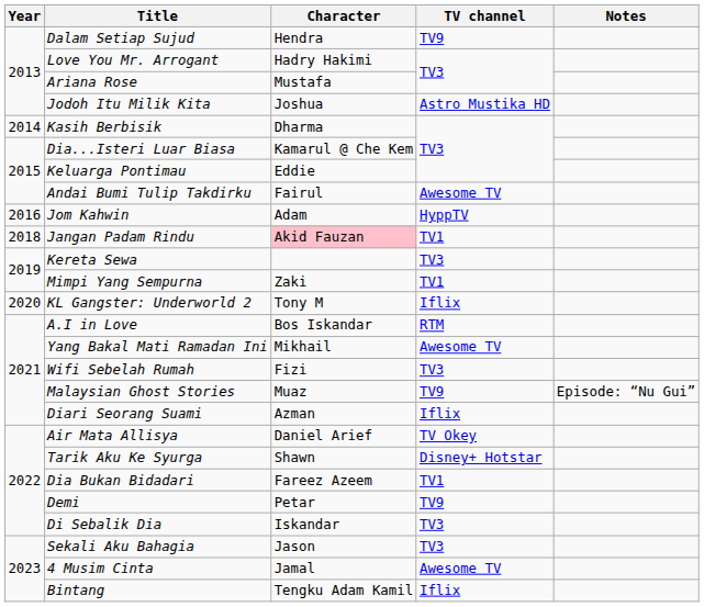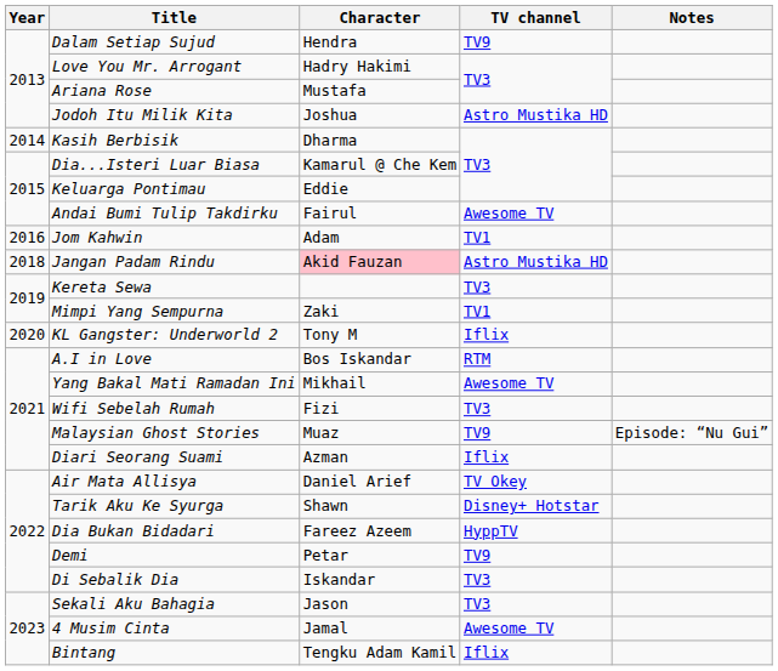 <table class="wikitable">
 <tr>
 <th>Year</th>
 <th>Title</th>
 <th>Character</th>
 <th>TV channel</th>
 <th>Notes</th>
 </tr>
 <tr>
 <td rowspan="4">2013</td>
 <td><em>Dalam Setiap Sujud</em></td>
 <td>Hendra</td>
 <td><a href='#'>TV9</a></td>
 <td></td>
 </tr>
 <tr>
 <td><em>Love You Mr. Arrogant</em></td>
 <td>Hadry Hakimi</td>
 <td rowspan="2"><a href='#'>TV3</a></td>
 <td></td>
 </tr>
 <tr>
 <td><em>Ariana Rose</em></td>
 <td>Mustafa</td>
 <td></td>
 </tr>
 <tr>
 <td><em>Jodoh Itu Milik Kita</em></td>
 <td>Joshua</td>
 <td><a href='#'>Astro Mustika HD</a></td>
 <td></td>
 </tr>
 <tr>
 <td>2014</td>
 <td><em>Kasih Berbisik</em></td>
 <td>Dharma</td>
 <td rowspan="3"><a href='#'>TV3</a></td>
 <td></td>
 </tr>
 <tr>
 <td rowspan="3">2015</td>
 <td><em>Dia...Isteri Luar Biasa</em></td>
 <td>Kamarul @ Che Kem</td>
 <td></td>
 </tr>
 <tr>
 <td><em>Keluarga Pontimau</em></td>
 <td>Eddie</td>
 <td></td>
 </tr>
 <tr>
 <td><em>Andai Bumi Tulip Takdirku</em></td>
 <td>Fairul</td>
 <td><a href='#'>Awesome TV</a></td>
 </tr>
 <tr>
 <td>2016</td>
 <td><em>Jom Kahwin</em></td>
 <td>Adam</td>
-<td><a href='#'>HyppTV</a></td>
+<td><a href='#'>TV1</a></td>
 <td></td>
 </tr>
 <tr>
 <td>2018</td>
 <td><em>Jangan Padam Rindu</em></td>
 <td style="background: pink;">Akid Fauzan</td>
-<td><a href='#'>TV1</a></td>
+<td><a href='#'>Astro Mustika HD</a></td>
 <td></td>
 </tr>
 <tr>
 <td rowspan="2">2019</td>
 <td><em>Kereta Sewa</em></td>
 <td></td>
 <td><a href='#'>TV3</a></td>
 <td></td>
 </tr>
 <tr>
 <td><em>Mimpi Yang Sempurna</em></td>
 <td>Zaki</td>
 <td><a href='#'>TV1</a></td>
 <td></td>
 </tr>
 <tr>
 <td>2020</td>
 <td><em>KL Gangster: Underworld 2</em></td>
 <td>Tony M</td>
 <td><a href='#'>Iflix</a></td>
 <td></td>
 </tr>
 <tr>
 <td rowspan="5">2021</td>
 <td><em>A.I in Love</em></td>
 <td>Bos Iskandar</td>
 <td><a href='#'>RTM</a></td>
 <td></td>
 </tr>
 <tr>
 <td><em>Yang Bakal Mati Ramadan Ini</em></td>
 <td>Mikhail</td>
 <td><a href='#'>Awesome TV</a></td>
 <td></td>
 </tr>
 <tr>
 <td><em>Wifi Sebelah Rumah</em></td>
 <td>Fizi</td>
 <td><a href='#'>TV3</a></td>
 <td></td>
 </tr>
 <tr>
 <td><em>Malaysian Ghost Stories</em></td>
 <td>Muaz</td>
 <td><a href='#'>TV9</a></td>
 <td>Episode: “Nu Gui”</td>
 </tr>
 <tr>
 <td><em>Diari Seorang Suami</em></td>
 <td>Azman</td>
 <td><a href='#'>Iflix</a></td>
 <td></td>
 </tr>
 <tr>
 <td rowspan="5">2022</td>
 <td><em>Air Mata Allisya</em></td>
 <td>Daniel Arief</td>
 <td><a href='#'>TV Okey</a></td>
 <td></td>
 </tr>
 <tr>
 <td><em>Tarik Aku Ke Syurga</em></td>
 <td>Shawn</td>
 <td><a href='#'>Disney+ Hotstar</a></td>
 <td></td>
 </tr>
 <tr>
 <td><em>Dia Bukan Bidadari</em></td>
 <td>Fareez Azeem</td>
-<td><a href='#'>TV1</a></td>
+<td><a href='#'>HyppTV</a></td>
 <td></td>
 </tr>
 <tr>
 <td><em>Demi</em></td>
 <td>Petar</td>
 <td><a href='#'>TV9</a></td>
 <td></td>
 </tr>
 <tr>
 <td><em>Di Sebalik Dia</em></td>
 <td>Iskandar</td>
 <td><a href='#'>TV3</a></td>
 <td></td>
 </tr>
 <tr>
 <td rowspan="3">2023</td>
 <td><em>Sekali Aku Bahagia</em></td>
 <td>Jason</td>
 <td><a href='#'>TV3</a></td>
 <td></td>
 </tr>
 <tr>
 <td><em>4 Musim Cinta</em></td>
 <td>Jamal</td>
 <td><a href='#'>Awesome TV</a></td>
 <td></td>
 </tr>
 <tr>
 <td><em>Bintang</em></td>
 <td>Tengku Adam Kamil</td>
 <td><a href='#'>Iflix</a></td>
 <td></td>
 </tr>
 </table>
